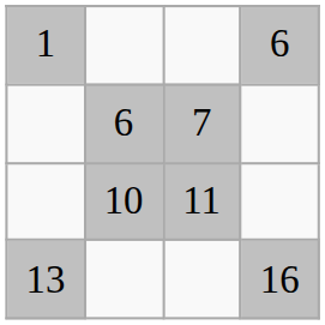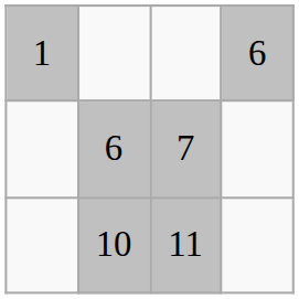 <table class="wikitable" style="margin-left:auto;margin-right:auto;text-align:center;width:8em;height:8em;table-layout:fixed;">
 <tr>
 </tr>
 <tr>
 <td style="background-color: silver;">1</td>
 <td></td>
 <td></td>
 <td style="background-color: silver;">6</td>
 </tr>
 <tr>
 <td></td>
 <td style="background-color: silver;">6</td>
 <td style="background-color: silver;">7</td>
 <td></td>
 </tr>
 <tr>
 <td></td>
 <td style="background-color: silver;">10</td>
 <td style="background-color: silver;">11</td>
 <td></td>
 </tr>
-<tr>
-<td style="background-color: silver;">13</td>
-<td></td>
-<td></td>
-<td style="background-color: silver;">16</td>
-</tr>
 </table>
